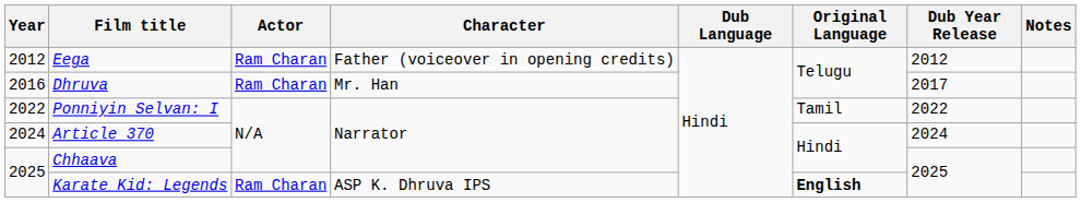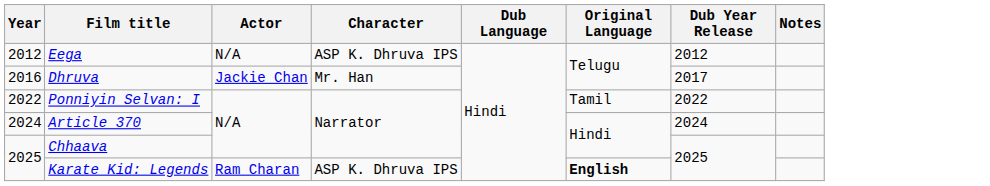 <table class="wikitable col4center col5center col6center col7center">
 <tr>
 <th scope="col" style="max-width:7em">Year</th>
 <th scope="col">Film title</th>
 <th scope="col">Actor</th>
 <th scope="col">Character</th>
 <th scope="col" style=max-width:7em>Dub Language</th>
 <th scope="col" style=max-width:7em>Original Language</th>
 <th scope="col" style=max-width:7em>Dub Year Release</th>
 <th scope="col" class="unsortable">Notes</th>
 </tr>
 <tr>
 <td>2012</td>
 <td><em><a href='#'>Eega</a></em></td>
-<td><a href='#'>Ram Charan</a></td>
-<td>Father (voiceover in opening credits)</td>
+<td>N/A</td>
+<td>ASP K. Dhruva IPS</td>
 <td rowspan="6">Hindi</td>
 <td rowspan="2">Telugu</td>
 <td>2012</td>
 <td></td>
 </tr>
 <tr>
 <td>2016</td>
 <td><a href='#'><em>Dhruva</em></a></td>
-<td><a href='#'>Ram Charan</a></td>
+<td><a href='#'>Jackie Chan</a></td>
 <td>Mr. Han</td>
 <td>2017</td>
 <td></td>
 </tr>
 <tr>
 <td>2022</td>
 <td><em><a href='#'>Ponniyin Selvan: I</a></em></td>
 <td rowspan="3">N/A</td>
 <td rowspan="3">Narrator</td>
 <td>Tamil</td>
 <td>2022</td>
 <td></td>
 </tr>
 <tr>
 <td>2024</td>
 <td><a href='#'><em>Article 370</em></a></td>
 <td rowspan="2">Hindi</td>
 <td>2024</td>
 <td></td>
 </tr>
 <tr>
 <td rowspan="2">2025</td>
 <td><em><a href='#'>Chhaava</a></em></td>
 <td rowspan="2">2025</td>
 <td></td>
 </tr>
 <tr>
 <td><a href='#'><em>Karate Kid: Legends</em></a></td>
 <td><a href='#'>Ram Charan</a></td>
 <td>ASP K. Dhruva IPS</td>
 <td><strong>English</strong></td>
 <td></td>
 </tr>
 </table>
